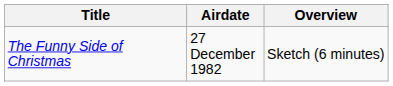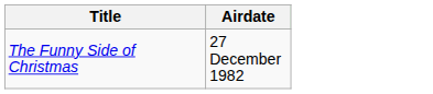 <table class="wikitable" style="font-size: 100%;">
 <tr style="background:#aaeeaa">
 <th width="200">Title</th>
 <th width="80">Airdate</th>
-<th>Overview</th>
 </tr>
 <tr>
 <td><em><a href='#'>The Funny Side of Christmas</a></em></td>
 <td>27 December 1982</td>
-<td>Sketch (6 minutes)</td>
 </tr>
 </table>
